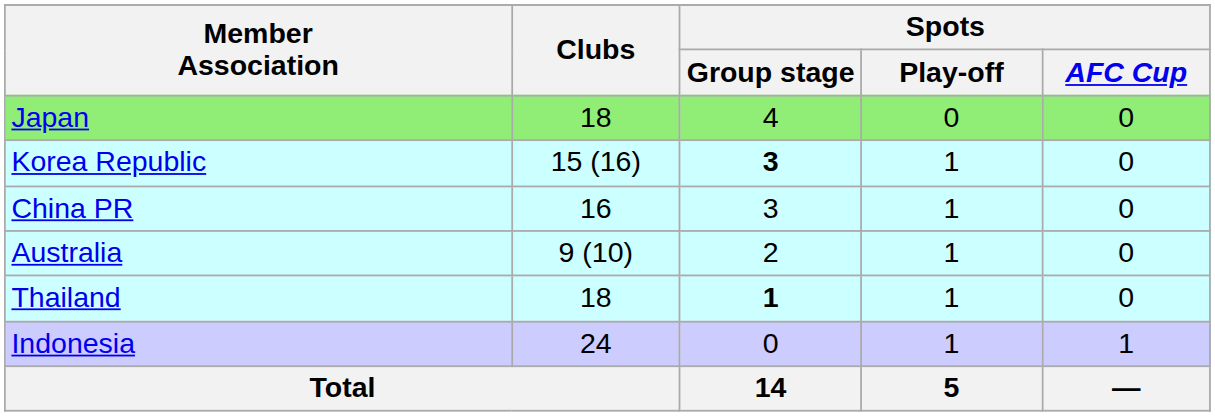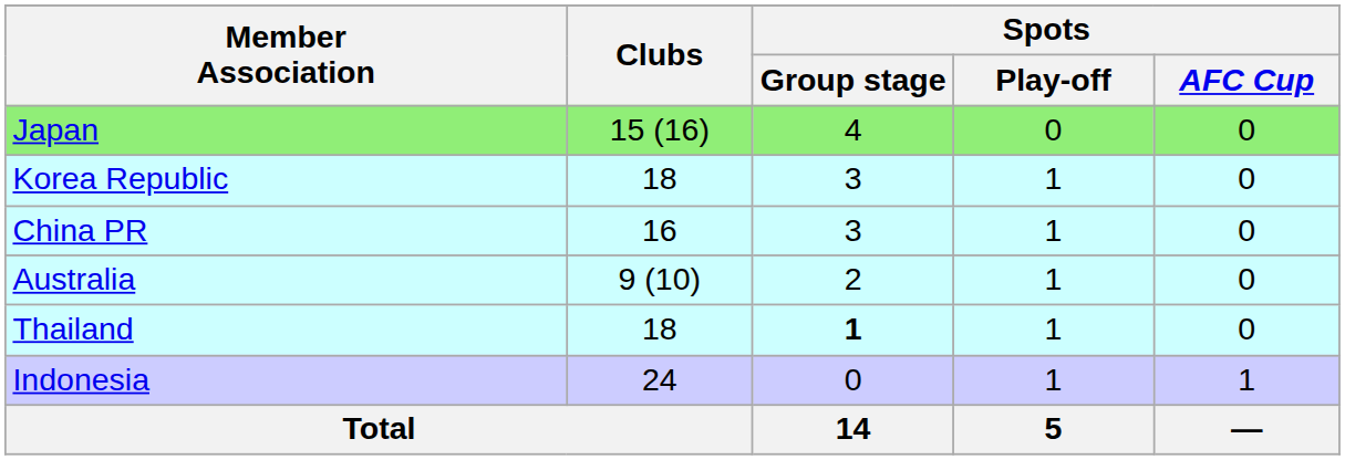 <table class="wikitable" style="text-align: center;">
 <tr>
 </tr>
 <tr>
 <th rowspan="2">Member<br>Association</th>
 <th width=14% rowspan="2">Clubs</th>
 <th colspan="3">Spots</th>
 </tr>
 <tr>
 <th width=15%>Group stage</th>
 <th width=15%>Play-off</th>
 <th width=14%><em><a href='#'>AFC Cup</a></em></th>
 </tr>
 <tr bgcolor=#90EE77>
 <td align=left> <a href='#'>Japan</a></td>
-<td>18</td>
+<td>15 (16)</td>
 <td>4</td>
 <td>0</td>
 <td>0</td>
 </tr>
 <tr bgcolor=#ccffff>
 <td align=left> <a href='#'>Korea Republic</a></td>
-<td>15 (16)</td>
-<td><strong>3</strong></td>
+<td>18</td>
+<td>3</td>
 <td>1</td>
 <td>0</td>
 </tr>
 <tr bgcolor=#ccffff>
 <td align=left> <a href='#'>China PR</a></td>
 <td>16</td>
 <td>3</td>
 <td>1</td>
 <td>0</td>
 </tr>
 <tr bgcolor=#ccffff>
 <td align=left> <a href='#'>Australia</a></td>
 <td>9 (10)</td>
 <td>2</td>
 <td>1</td>
 <td>0</td>
 </tr>
 <tr bgcolor=#ccffff>
 <td align=left> <a href='#'>Thailand</a></td>
 <td>18</td>
 <td><strong>1</strong></td>
 <td>1</td>
 <td>0</td>
 </tr>
 <tr bgcolor=#ccccff>
 <td align=left> <a href='#'>Indonesia</a></td>
 <td>24</td>
 <td>0</td>
 <td>1</td>
 <td>1</td>
 </tr>
 <tr>
 <th colspan="2">Total</th>
 <th>14</th>
 <th>5</th>
 <th>—</th>
 </tr>
 </table>
